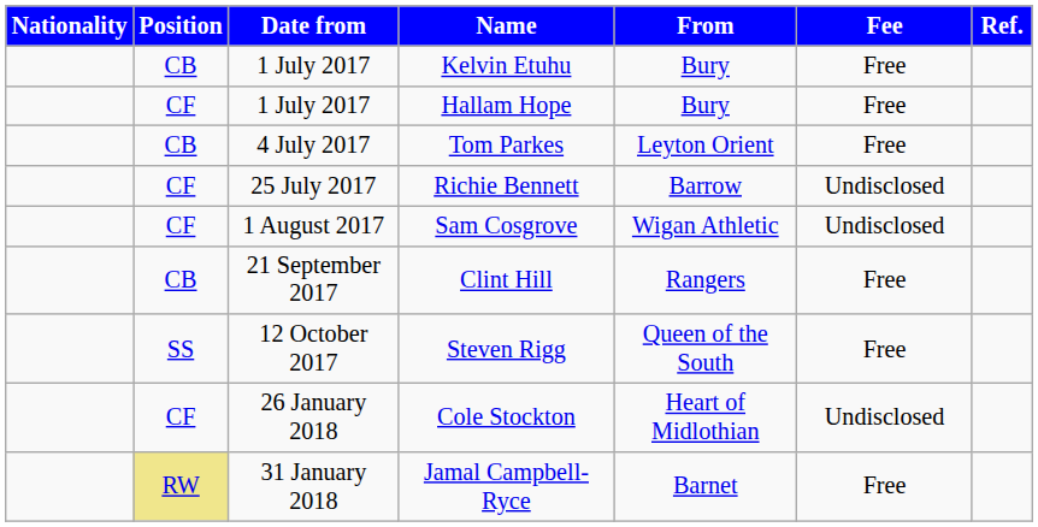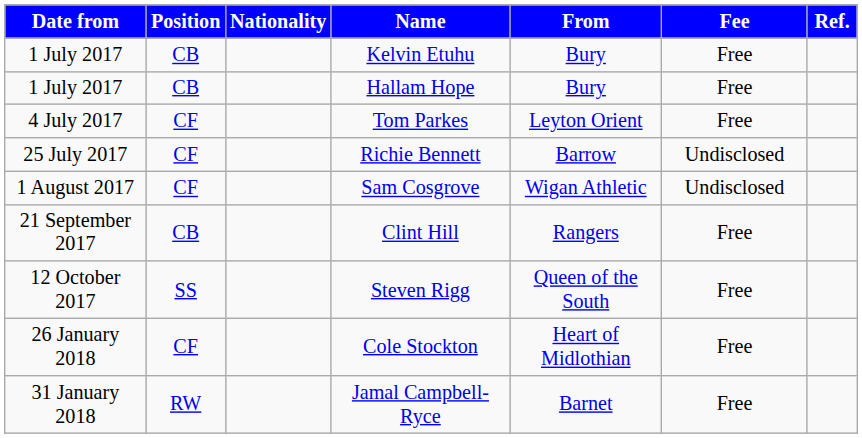 <table class="wikitable"  style="text-align:center; font-size:90%; ">
 <tr>
+<th style="background:blue; color:white; width:110px;">Date from</th>
+<th style="background:blue; color:white; width:50px;">Position</th>
 <th style="background:blue; color:white; width:50px;">Nationality</th>
-<th style="background:blue; color:white; width:50px;">Position</th>
-<th style="background:blue; color:white; width:110px;">Date from</th>
 <th style="background:blue; color:white; width:150px;">Name</th>
 <th style="background:blue; color:white; width:120px;">From</th>
 <th style="background:blue; color:white; width:110px;">Fee</th>
 <th style="background:blue; color:white; width:30px;">Ref.</th>
 </tr>
 <tr>
+<td>1 July 2017</td>
+<td><a href='#'>CB</a></td>
 <td></td>
-<td><a href='#'>CB</a></td>
-<td>1 July 2017</td>
 <td><a href='#'>Kelvin Etuhu</a></td>
 <td> <a href='#'>Bury</a></td>
 <td>Free</td>
 <td></td>
 </tr>
 <tr>
+<td>1 July 2017</td>
+<td><a href='#'>CB</a></td>
 <td></td>
-<td><a href='#'>CF</a></td>
-<td>1 July 2017</td>
 <td><a href='#'>Hallam Hope</a></td>
 <td> <a href='#'>Bury</a></td>
 <td>Free</td>
 <td></td>
 </tr>
 <tr>
+<td>4 July 2017</td>
+<td><a href='#'>CF</a></td>
 <td></td>
-<td><a href='#'>CB</a></td>
-<td>4 July 2017</td>
 <td><a href='#'>Tom Parkes</a></td>
 <td> <a href='#'>Leyton Orient</a></td>
 <td>Free</td>
 <td></td>
 </tr>
 <tr>
+<td>25 July 2017</td>
+<td><a href='#'>CF</a></td>
 <td></td>
-<td><a href='#'>CF</a></td>
-<td>25 July 2017</td>
 <td><a href='#'>Richie Bennett</a></td>
 <td> <a href='#'>Barrow</a></td>
 <td>Undisclosed</td>
 <td></td>
 </tr>
 <tr>
+<td>1 August 2017</td>
+<td><a href='#'>CF</a></td>
 <td></td>
-<td><a href='#'>CF</a></td>
-<td>1 August 2017</td>
 <td><a href='#'>Sam Cosgrove</a></td>
 <td> <a href='#'>Wigan Athletic</a></td>
 <td>Undisclosed</td>
 <td></td>
 </tr>
 <tr>
+<td>21 September 2017</td>
+<td><a href='#'>CB</a></td>
 <td></td>
-<td><a href='#'>CB</a></td>
-<td>21 September 2017</td>
 <td><a href='#'>Clint Hill</a></td>
 <td> <a href='#'>Rangers</a></td>
 <td>Free</td>
 <td></td>
 </tr>
 <tr>
+<td>12 October 2017</td>
+<td><a href='#'>SS</a></td>
 <td></td>
-<td><a href='#'>SS</a></td>
-<td>12 October 2017</td>
 <td><a href='#'>Steven Rigg</a></td>
 <td> <a href='#'>Queen of the South</a></td>
 <td>Free</td>
 <td></td>
 </tr>
 <tr>
+<td>26 January 2018</td>
+<td><a href='#'>CF</a></td>
 <td></td>
-<td><a href='#'>CF</a></td>
-<td>26 January 2018</td>
 <td><a href='#'>Cole Stockton</a></td>
 <td> <a href='#'>Heart of Midlothian</a></td>
-<td>Undisclosed</td>
+<td>Free</td>
 <td></td>
 </tr>
 <tr>
+<td>31 January 2018</td>
+<td><a href='#'>RW</a></td>
 <td></td>
-<td style="background: khaki;"><a href='#'>RW</a></td>
-<td>31 January 2018</td>
 <td><a href='#'>Jamal Campbell-Ryce</a></td>
 <td> <a href='#'>Barnet</a></td>
 <td>Free</td>
 <td></td>
 </tr>
 </table>
